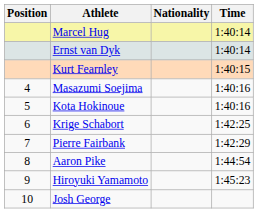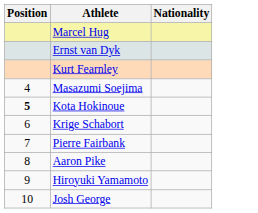 <table class="wikitable sortable">
 <tr>
 <th>Position</th>
 <th>Athlete</th>
 <th>Nationality</th>
-<th>Time</th>
 </tr>
 <tr bgcolor="#F7F6A8">
 <td align=center></td>
 <td><a href='#'>Marcel Hug</a></td>
 <td></td>
-<td>1:40:14</td>
 </tr>
 <tr bgcolor="#DCE5E5">
 <td align=center></td>
 <td><a href='#'>Ernst van Dyk</a></td>
 <td></td>
-<td>1:40:14</td>
 </tr>
 <tr bgcolor="#FFDAB9">
 <td align=center></td>
 <td><a href='#'>Kurt Fearnley</a></td>
 <td></td>
-<td>1:40:15</td>
 </tr>
 <tr>
 <td align=center>4</td>
 <td><a href='#'>Masazumi Soejima</a></td>
 <td></td>
-<td>1:40:16</td>
 </tr>
 <tr>
-<td align=center>5</td>
+<td align=center><strong>5</strong></td>
 <td><a href='#'>Kota Hokinoue</a></td>
 <td></td>
-<td>1:40:16</td>
 </tr>
 <tr>
 <td align=center>6</td>
 <td><a href='#'>Krige Schabort</a></td>
 <td></td>
-<td>1:42:25</td>
 </tr>
 <tr>
 <td align=center>7</td>
 <td><a href='#'>Pierre Fairbank</a></td>
 <td></td>
-<td>1:42:29</td>
 </tr>
 <tr>
 <td align=center>8</td>
 <td><a href='#'>Aaron Pike</a></td>
 <td></td>
-<td>1:44:54</td>
 </tr>
 <tr>
 <td align=center>9</td>
 <td><a href='#'>Hiroyuki Yamamoto</a></td>
 <td></td>
-<td>1:45:23</td>
 </tr>
 <tr>
 <td align=center>10</td>
 <td><a href='#'>Josh George</a></td>
 <td></td>
-<td></td>
 </tr>
 </table>
